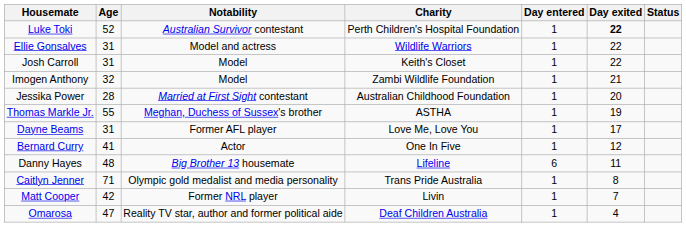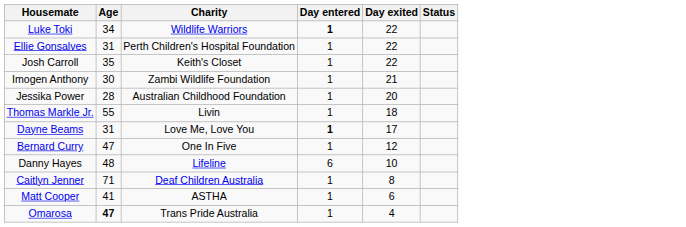 <table class="wikitable sortable" style="text-align:center; width:auto">
 <tr>
 <th>Housemate</th>
 <th>Age</th>
-<th>Notability</th>
 <th>Charity</th>
 <th>Day entered</th>
 <th>Day exited</th>
 <th>Status</th>
 </tr>
 <tr>
 <td><a href='#'>Luke Toki</a></td>
-<td>52</td>
-<td><em><a href='#'>Australian Survivor</a></em> contestant</td>
-<td>Perth Children's Hospital Foundation</td>
-<td>1</td>
-<td><strong>22</strong></td>
+<td>34</td>
+<td><a href='#'>Wildlife Warriors</a></td>
+<td><strong>1</strong></td>
+<td>22</td>
 <td></td>
 </tr>
 <tr>
 <td><a href='#'>Ellie Gonsalves</a></td>
 <td>31</td>
-<td>Model and actress</td>
-<td><a href='#'>Wildlife Warriors</a></td>
+<td>Perth Children's Hospital Foundation</td>
 <td>1</td>
 <td>22</td>
 <td></td>
 </tr>
 <tr>
 <td>Josh Carroll</td>
-<td>31</td>
-<td>Model</td>
+<td>35</td>
 <td>Keith's Closet</td>
 <td>1</td>
 <td>22</td>
 <td></td>
 </tr>
 <tr>
 <td>Imogen Anthony</td>
-<td>32</td>
-<td>Model</td>
+<td>30</td>
 <td>Zambi Wildlife Foundation</td>
 <td>1</td>
 <td>21</td>
 <td></td>
 </tr>
 <tr>
 <td>Jessika Power</td>
 <td>28</td>
-<td><em><a href='#'>Married at First Sight</a></em> contestant</td>
 <td>Australian Childhood Foundation</td>
 <td>1</td>
 <td>20</td>
 <td></td>
 </tr>
 <tr>
 <td><a href='#'>Thomas Markle Jr.</a></td>
 <td>55</td>
-<td><a href='#'>Meghan, Duchess of Sussex</a>'s brother</td>
-<td>ASTHA</td>
+<td>Livin</td>
 <td>1</td>
-<td>19</td>
+<td>18</td>
 <td></td>
 </tr>
 <tr>
 <td><a href='#'>Dayne Beams</a></td>
 <td>31</td>
-<td>Former AFL player</td>
 <td>Love Me, Love You</td>
-<td>1</td>
+<td><strong>1</strong></td>
 <td>17</td>
 <td></td>
 </tr>
 <tr>
 <td><a href='#'>Bernard Curry</a></td>
-<td>41</td>
-<td>Actor</td>
+<td>47</td>
 <td>One In Five</td>
 <td>1</td>
 <td>12</td>
 <td></td>
 </tr>
 <tr>
 <td>Danny Hayes</td>
 <td>48</td>
-<td><em><a href='#'>Big Brother 13</a></em> housemate</td>
 <td><a href='#'>Lifeline</a></td>
 <td>6</td>
-<td>11</td>
+<td>10</td>
 <td></td>
 </tr>
 <tr>
 <td><a href='#'>Caitlyn Jenner</a></td>
 <td>71</td>
-<td>Olympic gold medalist and media personality</td>
-<td>Trans Pride Australia</td>
+<td><a href='#'>Deaf Children Australia</a></td>
 <td>1</td>
 <td>8</td>
 <td></td>
 </tr>
 <tr>
 <td><a href='#'>Matt Cooper</a></td>
-<td>42</td>
-<td>Former <a href='#'>NRL</a> player</td>
-<td>Livin</td>
+<td>41</td>
+<td>ASTHA</td>
 <td>1</td>
-<td>7</td>
+<td>6</td>
 <td></td>
 </tr>
 <tr>
 <td><a href='#'>Omarosa</a></td>
-<td>47</td>
-<td>Reality TV star, author and former political aide</td>
-<td><a href='#'>Deaf Children Australia</a></td>
+<td><strong>47</strong></td>
+<td>Trans Pride Australia</td>
 <td>1</td>
 <td>4</td>
 <td></td>
 </tr>
 </table>
